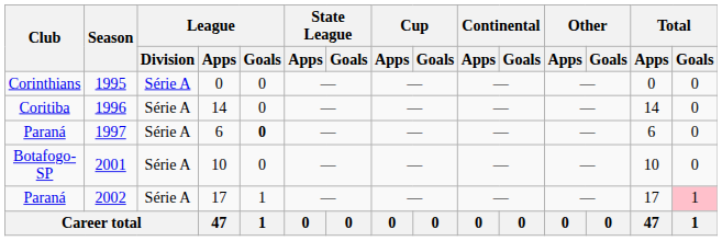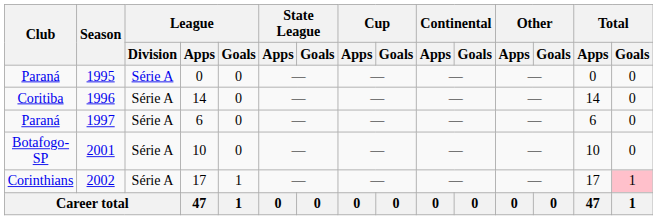 <table class="wikitable" style="text-align: center;">
 <tr>
 <th rowspan="2">Club</th>
 <th rowspan="2">Season</th>
 <th colspan="3">League</th>
 <th colspan="2">State League</th>
 <th colspan="2">Cup</th>
 <th colspan="2">Continental</th>
 <th colspan="2">Other</th>
 <th colspan="2">Total</th>
 </tr>
 <tr>
 <th>Division</th>
 <th>Apps</th>
 <th>Goals</th>
 <th>Apps</th>
 <th>Goals</th>
 <th>Apps</th>
 <th>Goals</th>
 <th>Apps</th>
 <th>Goals</th>
 <th>Apps</th>
 <th>Goals</th>
 <th>Apps</th>
 <th>Goals</th>
 </tr>
 <tr>
-<td valign="center"><a href='#'>Corinthians</a></td>
+<td valign="center"><a href='#'>Paraná</a></td>
 <td><a href='#'>1995</a></td>
 <td><a href='#'>Série A</a></td>
 <td>0</td>
 <td>0</td>
 <td colspan="2">—</td>
 <td colspan="2">—</td>
 <td colspan="2">—</td>
 <td colspan="2">—</td>
 <td>0</td>
 <td>0</td>
 </tr>
 <tr>
 <td valign="center"><a href='#'>Coritiba</a></td>
 <td><a href='#'>1996</a></td>
 <td>Série A</td>
 <td>14</td>
 <td>0</td>
 <td colspan="2">—</td>
 <td colspan="2">—</td>
 <td colspan="2">—</td>
 <td colspan="2">—</td>
 <td>14</td>
 <td>0</td>
 </tr>
 <tr>
 <td valign="center"><a href='#'>Paraná</a></td>
 <td><a href='#'>1997</a></td>
 <td>Série A</td>
 <td>6</td>
-<td><strong>0</strong></td>
+<td>0</td>
 <td colspan="2">—</td>
 <td colspan="2">—</td>
 <td colspan="2">—</td>
 <td colspan="2">—</td>
 <td>6</td>
 <td>0</td>
 </tr>
 <tr>
 <td valign="center"><a href='#'>Botafogo-SP</a></td>
 <td><a href='#'>2001</a></td>
 <td>Série A</td>
 <td>10</td>
 <td>0</td>
 <td colspan="2">—</td>
 <td colspan="2">—</td>
 <td colspan="2">—</td>
 <td colspan="2">—</td>
 <td>10</td>
 <td>0</td>
 </tr>
 <tr>
-<td valign="center"><a href='#'>Paraná</a></td>
+<td valign="center"><a href='#'>Corinthians</a></td>
 <td><a href='#'>2002</a></td>
 <td>Série A</td>
 <td>17</td>
 <td>1</td>
 <td colspan="2">—</td>
 <td colspan="2">—</td>
 <td colspan="2">—</td>
 <td colspan="2">—</td>
 <td>17</td>
 <td style="background: pink;">1</td>
 </tr>
 <tr>
 <th colspan="3"><strong>Career total</strong></th>
 <th>47</th>
 <th>1</th>
 <th>0</th>
 <th>0</th>
 <th>0</th>
 <th>0</th>
 <th>0</th>
 <th>0</th>
 <th>0</th>
 <th>0</th>
 <th>47</th>
 <th>1</th>
 </tr>
 </table>
